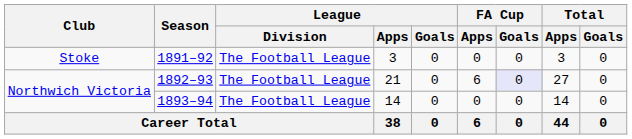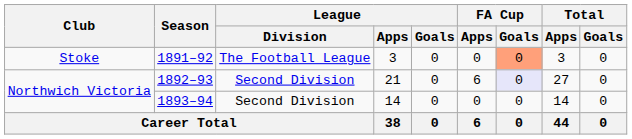 <table class="wikitable" style="text-align: center;">
 <tr>
 <th rowspan="2">Club</th>
 <th rowspan="2">Season</th>
 <th colspan="3">League</th>
 <th colspan="2">FA Cup</th>
 <th colspan="2">Total</th>
 </tr>
 <tr>
 <th>Division</th>
 <th>Apps</th>
 <th>Goals</th>
 <th>Apps</th>
 <th>Goals</th>
 <th>Apps</th>
 <th>Goals</th>
 </tr>
 <tr>
 <td><a href='#'>Stoke</a></td>
 <td><a href='#'>1891–92</a></td>
 <td><a href='#'>The Football League</a></td>
 <td>3</td>
 <td>0</td>
 <td>0</td>
-<td>0</td>
+<td style="background: lightsalmon;">0</td>
 <td>3</td>
 <td>0</td>
 </tr>
 <tr>
 <td rowspan="2"><a href='#'>Northwich Victoria</a></td>
 <td><a href='#'>1892–93</a></td>
-<td><a href='#'>The Football League</a></td>
+<td><a href='#'>Second Division</a></td>
 <td>21</td>
 <td>0</td>
 <td>6</td>
 <td style="background: lavender;">0</td>
 <td>27</td>
 <td>0</td>
 </tr>
 <tr>
 <td><a href='#'>1893–94</a></td>
-<td><a href='#'>The Football League</a></td>
+<td>Second Division</td>
 <td>14</td>
 <td>0</td>
 <td>0</td>
 <td>0</td>
 <td>14</td>
 <td>0</td>
 </tr>
 <tr>
 <th colspan="3">Career Total</th>
 <th>38</th>
 <th>0</th>
 <th>6</th>
 <th>0</th>
 <th>44</th>
 <th>0</th>
 </tr>
 </table>
